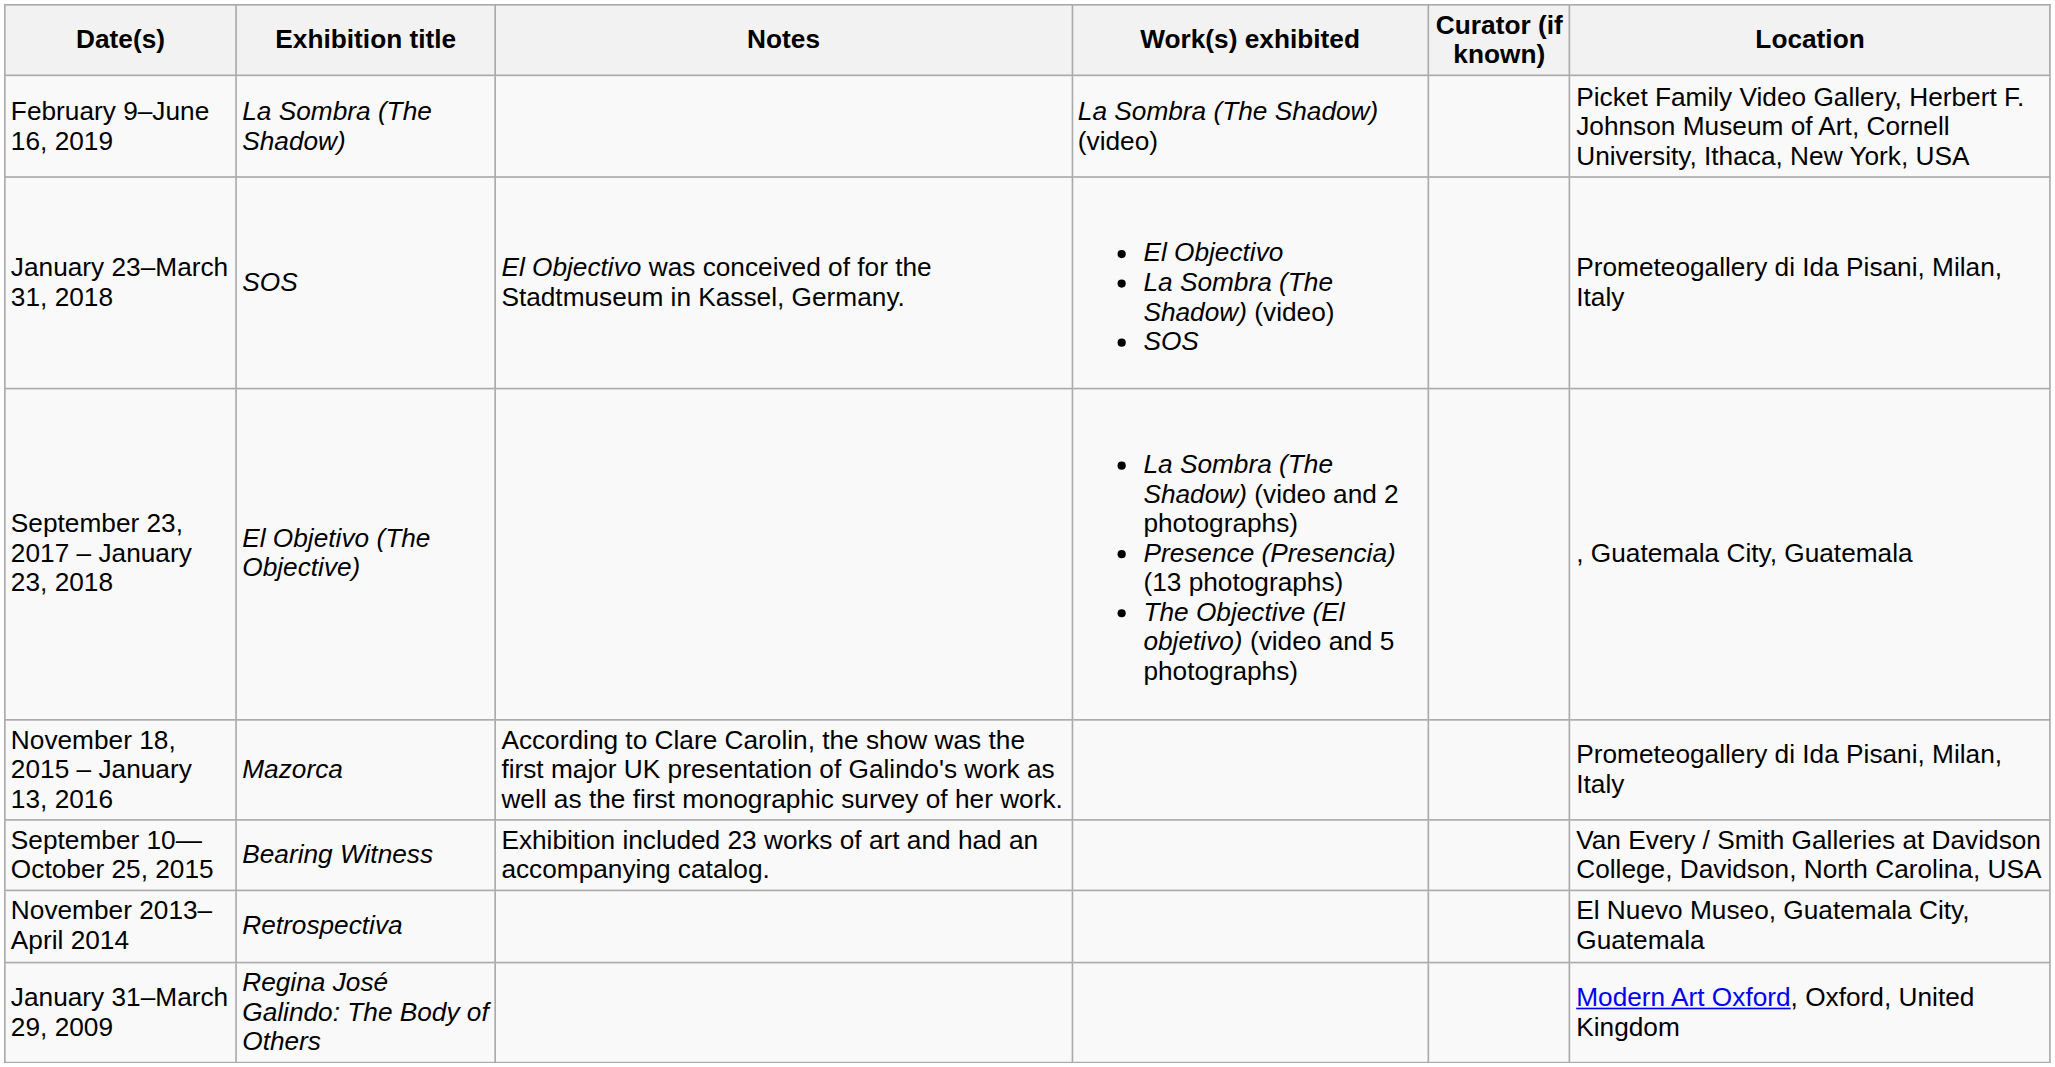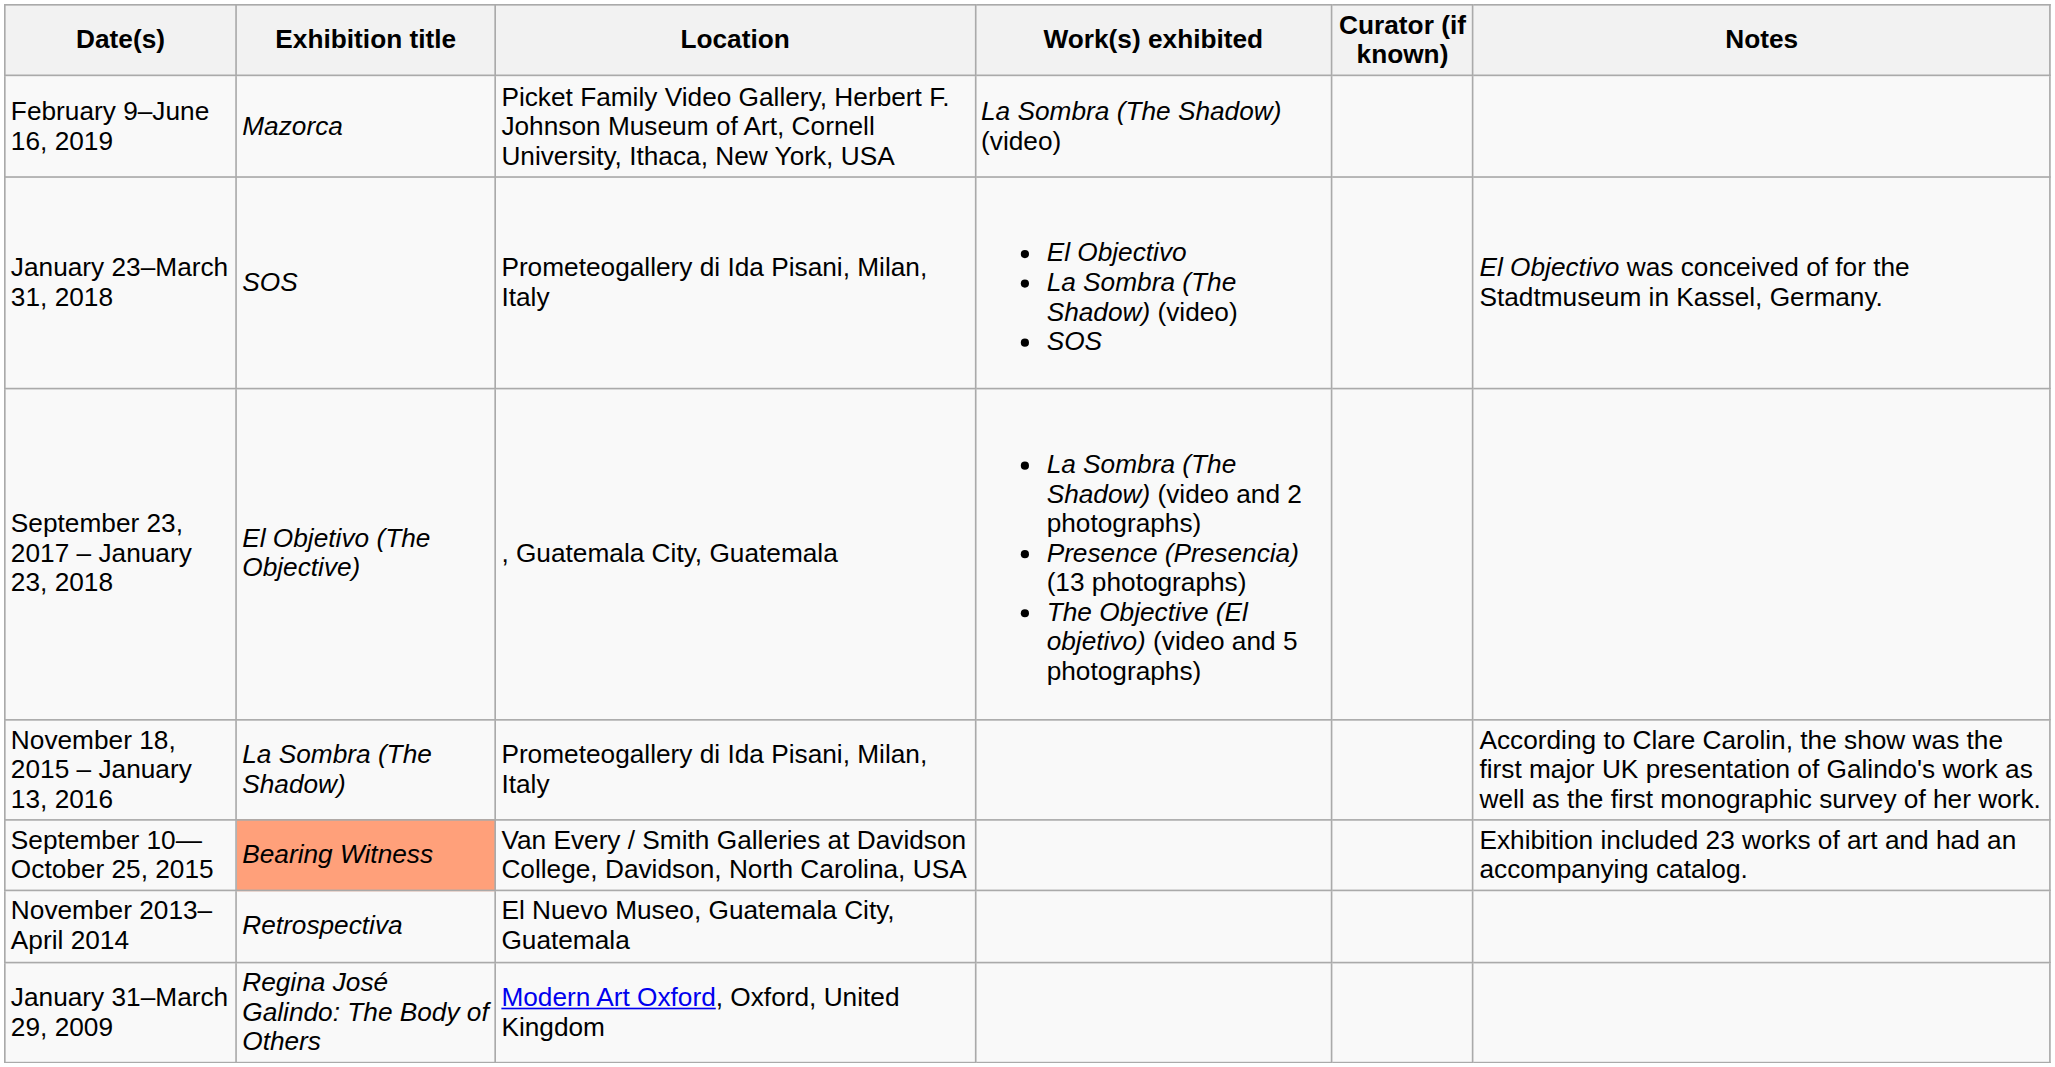 <table class="wikitable">
 <tr>
 <th>Date(s)</th>
 <th>Exhibition title</th>
-<th>Notes</th>
+<th>Location</th>
 <th>Work(s) exhibited</th>
 <th>Curator (if known)</th>
-<th>Location</th>
+<th>Notes</th>
 </tr>
 <tr>
 <td>February 9–June 16, 2019</td>
-<td><em>La Sombra (The Shadow)</em></td>
-<td></td>
+<td><em>Mazorca</em></td>
+<td>Picket Family Video Gallery, Herbert F. Johnson Museum of Art, Cornell University, Ithaca, New York, USA</td>
 <td><em>La Sombra (The Shadow)</em> (video)</td>
 <td></td>
-<td>Picket Family Video Gallery, Herbert F. Johnson Museum of Art, Cornell University, Ithaca, New York, USA</td>
+<td></td>
 </tr>
 <tr>
 <td>January 23–March 31, 2018</td>
 <td><em>SOS</em></td>
-<td><em>El Objectivo</em> was conceived of for the Stadtmuseum in Kassel, Germany.</td>
+<td>Prometeogallery di Ida Pisani, Milan, Italy</td>
 <td><br><ul><li><em>El Objectivo</em></li><li><em>La Sombra (The Shadow)</em> (video)</li><li><em>SOS</em></li></ul></td>
 <td></td>
-<td>Prometeogallery di Ida Pisani, Milan, Italy</td>
+<td><em>El Objectivo</em> was conceived of for the Stadtmuseum in Kassel, Germany.</td>
 </tr>
 <tr>
 <td>September 23, 2017 – January 23, 2018</td>
 <td><em>El Objetivo (The Objective)</em></td>
-<td></td>
+<td>, Guatemala City, Guatemala</td>
 <td><br><ul><li><em>La Sombra (The Shadow)</em> (video and 2 photographs)</li><li><em>Presence (Presencia)</em> (13 photographs)</li><li><em>The Objective (El objetivo)</em> (video and 5 photographs)</li></ul></td>
 <td></td>
-<td>, Guatemala City, Guatemala</td>
+<td></td>
 </tr>
 <tr>
 <td>November 18, 2015 – January 13, 2016</td>
-<td><em>Mazorca</em></td>
-<td>According to Clare Carolin, the show was the first major UK presentation of Galindo's work as well as the first monographic survey of her work.</td>
+<td><em>La Sombra (The Shadow)</em></td>
+<td>Prometeogallery di Ida Pisani, Milan, Italy</td>
 <td></td>
 <td></td>
-<td>Prometeogallery di Ida Pisani, Milan, Italy</td>
+<td>According to Clare Carolin, the show was the first major UK presentation of Galindo's work as well as the first monographic survey of her work.</td>
 </tr>
 <tr>
 <td>September 10—October 25, 2015</td>
-<td><em>Bearing Witness</em></td>
-<td>Exhibition included 23 works of art and had an accompanying catalog.</td>
+<td style="background: lightsalmon;"><em>Bearing Witness</em></td>
+<td>Van Every / Smith Galleries at Davidson College, Davidson, North Carolina, USA</td>
 <td></td>
 <td></td>
-<td>Van Every / Smith Galleries at Davidson College, Davidson, North Carolina, USA</td>
+<td>Exhibition included 23 works of art and had an accompanying catalog.</td>
 </tr>
 <tr>
 <td>November 2013–April 2014</td>
 <td><em>Retrospectiva</em></td>
+<td>El Nuevo Museo, Guatemala City, Guatemala</td>
 <td></td>
 <td></td>
 <td></td>
-<td>El Nuevo Museo, Guatemala City, Guatemala</td>
 </tr>
 <tr>
 <td>January 31–March 29, 2009</td>
 <td><em>Regina José Galindo: The Body of Others</em></td>
+<td><a href='#'>Modern Art Oxford</a>, Oxford, United Kingdom</td>
 <td></td>
 <td></td>
 <td></td>
-<td><a href='#'>Modern Art Oxford</a>, Oxford, United Kingdom</td>
 </tr>
 </table>
